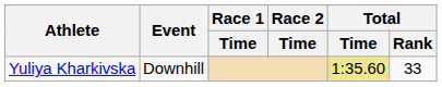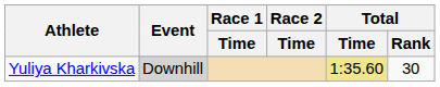 <table class="wikitable" style="font-size:90%">
 <tr>
 <th rowspan="2">Athlete</th>
 <th rowspan="2">Event</th>
 <th>Race 1</th>
 <th>Race 2</th>
 <th colspan="2">Total</th>
 </tr>
 <tr>
 <th>Time</th>
 <th>Time</th>
 <th>Time</th>
 <th>Rank</th>
 </tr>
 <tr>
 <td><a href='#'>Yuliya Kharkivska</a></td>
-<td>Downhill</td>
+<td style="background: lightgrey;">Downhill</td>
 <td colspan="2" bgcolor="wheat"></td>
 <td align="center" style="background: khaki;">1:35.60</td>
-<td align="center">33</td>
+<td align="center">30</td>
 </tr>
 </table>
